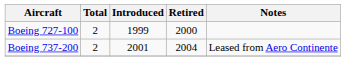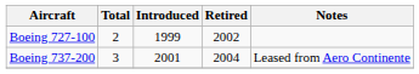 <table class="wikitable" style="margin:0.5em auto; text-align:center">
 <tr>
 <th>Aircraft</th>
 <th>Total</th>
 <th>Introduced</th>
 <th>Retired</th>
 <th>Notes</th>
 </tr>
 <tr>
 <td><a href='#'>Boeing 727-100</a></td>
 <td>2</td>
 <td>1999</td>
-<td>2000</td>
+<td>2002</td>
 <td></td>
 </tr>
 <tr>
 <td><a href='#'>Boeing 737-200</a></td>
-<td>2</td>
+<td>3</td>
 <td>2001</td>
 <td>2004</td>
 <td>Leased from <a href='#'>Aero Continente</a></td>
 </tr>
 <tr>
 </tr>
 </table>
